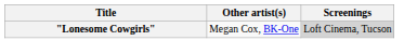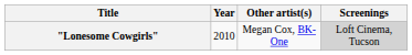 <table class="wikitable plainrowheaders" style="text-align:center;">
 <tr>
 <th scope="col" style="width:19em;">Title</th>
+<th scope="col">Year</th>
 <th scope="col">Other artist(s)</th>
 <th scope="col">Screenings</th>
 </tr>
 <tr>
 <th scope="row">"Lonesome Cowgirls"</th>
+<td>2010</td>
 <td>Megan Cox, <a href='#'>BK-One</a></td>
 <td style="background: lightgrey;">Loft Cinema, Tucson</td>
 </tr>
 </table>
